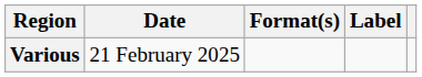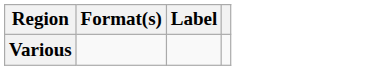 <table class="wikitable plainrowheaders">
 <tr>
 <th scope="col">Region</th>
-<th scope="col">Date</th>
 <th scope="col">Format(s)</th>
 <th scope="col">Label</th>
 <th scope="col"></th>
 </tr>
 <tr>
 <th scope="row">Various</th>
-<td>21 February 2025</td>
 <td></td>
 <td></td>
 <td style="text-align:center"></td>
 </tr>
 </table>
